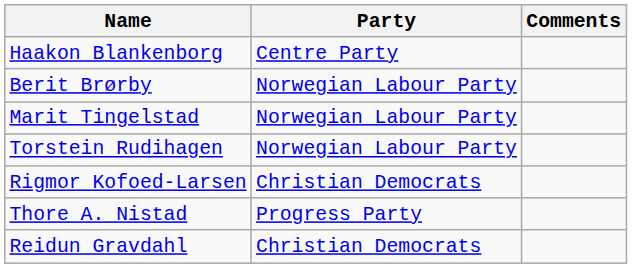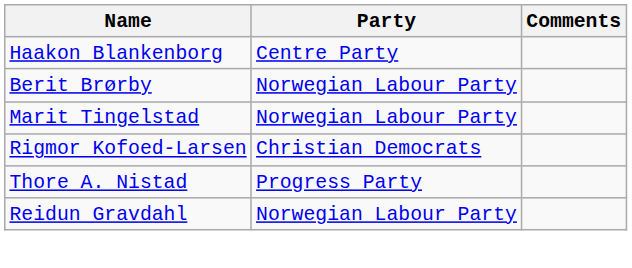 <table class="wikitable">
 <tr>
 <th>Name</th>
 <th>Party</th>
 <th>Comments</th>
 </tr>
 <tr>
 <td><a href='#'>Haakon Blankenborg</a></td>
 <td><a href='#'>Centre Party</a></td>
 <td></td>
 </tr>
 <tr>
 <td><a href='#'>Berit Brørby</a></td>
 <td><a href='#'>Norwegian Labour Party</a></td>
 <td></td>
 </tr>
 <tr>
 <td><a href='#'>Marit Tingelstad</a></td>
 <td><a href='#'>Norwegian Labour Party</a></td>
 <td></td>
 </tr>
 <tr>
-<td><a href='#'>Torstein Rudihagen</a></td>
-<td><a href='#'>Norwegian Labour Party</a></td>
-<td></td>
-</tr>
-<tr>
 <td><a href='#'>Rigmor Kofoed-Larsen</a></td>
 <td><a href='#'>Christian Democrats</a></td>
 <td></td>
 </tr>
 <tr>
 <td><a href='#'>Thore A. Nistad</a></td>
 <td><a href='#'>Progress Party</a></td>
 <td></td>
 </tr>
 <tr>
 <td><a href='#'>Reidun Gravdahl</a></td>
-<td><a href='#'>Christian Democrats</a></td>
+<td><a href='#'>Norwegian Labour Party</a></td>
 <td></td>
 </tr>
 </table>
